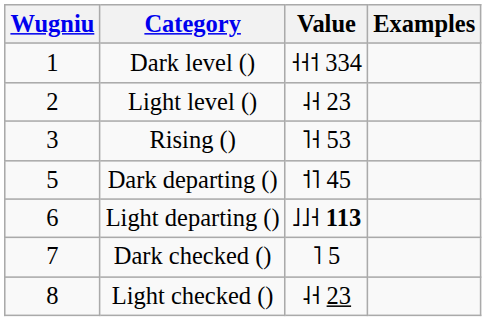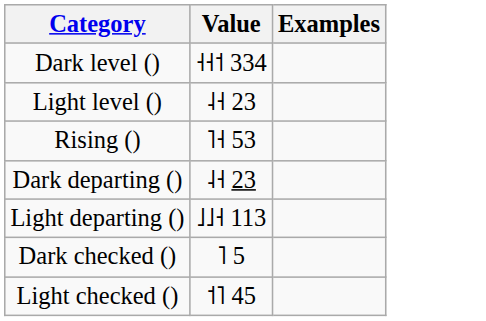 <table class="wikitable" style="text-align: center">
 <tr>
-<th><a href='#'>Wugniu</a></th>
 <th><a href='#'>Category</a></th>
 <th>Value</th>
 <th>Examples</th>
 </tr>
 <tr>
-<td>1</td>
 <td>Dark level ()</td>
 <td>˧˧˦ 334</td>
 <td></td>
 </tr>
 <tr>
-<td>2</td>
 <td>Light level ()</td>
 <td>˨˧ 23</td>
 <td></td>
 </tr>
 <tr>
-<td>3</td>
 <td>Rising ()</td>
 <td>˥˧ 53</td>
 <td></td>
 </tr>
 <tr>
-<td>5</td>
 <td>Dark departing ()</td>
-<td>˦˥ 45</td>
+<td>˨˧ <u>23</u></td>
 <td></td>
 </tr>
 <tr>
-<td>6</td>
 <td>Light departing ()</td>
-<td><strong>˩˩˧ 113</strong></td>
+<td>˩˩˧ 113</td>
 <td></td>
 </tr>
 <tr>
-<td>7</td>
 <td>Dark checked ()</td>
 <td>˥ 5</td>
 <td></td>
 </tr>
 <tr>
-<td>8</td>
 <td>Light checked ()</td>
-<td>˨˧ <u>23</u></td>
+<td>˦˥ 45</td>
 <td></td>
 </tr>
 </table>
